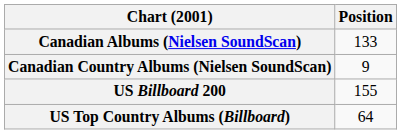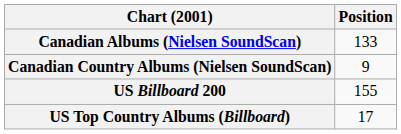 <table class="wikitable sortable plainrowheaders" style="text-align:center">
 <tr>
 <th scope="col">Chart (2001)</th>
 <th scope="col">Position</th>
 </tr>
 <tr>
 <th scope="row">Canadian Albums (<a href='#'>Nielsen SoundScan</a>)</th>
 <td>133</td>
 </tr>
 <tr>
 <th scope="row">Canadian Country Albums (Nielsen SoundScan)</th>
 <td>9</td>
 </tr>
 <tr>
 <th scope="row">US <em>Billboard</em> 200</th>
 <td>155</td>
 </tr>
 <tr>
 <th scope="row">US Top Country Albums (<em>Billboard</em>)</th>
-<td>64</td>
+<td>17</td>
 </tr>
 </table>
